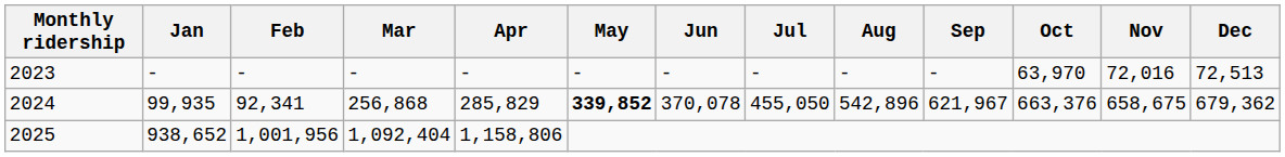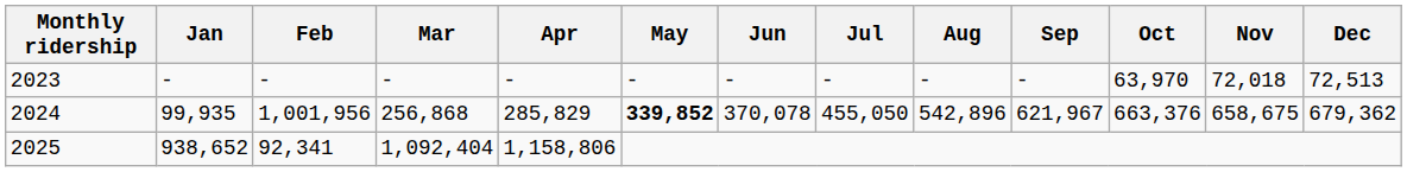 <table class="wikitable defaultcenter col1left col13right">
 <tr>
 <th>Monthly ridership</th>
 <th>Jan</th>
 <th>Feb</th>
 <th>Mar</th>
 <th>Apr</th>
 <th>May</th>
 <th>Jun</th>
 <th>Jul</th>
 <th>Aug</th>
 <th>Sep</th>
 <th>Oct</th>
 <th>Nov</th>
 <th>Dec</th>
 </tr>
 <tr>
 <td>2023</td>
 <td>-</td>
 <td>-</td>
 <td>-</td>
 <td>-</td>
 <td>-</td>
 <td>-</td>
 <td>-</td>
 <td>-</td>
 <td>-</td>
 <td>63,970</td>
-<td>72,016</td>
+<td>72,018</td>
 <td>72,513</td>
 </tr>
 <tr>
 <td>2024</td>
 <td>99,935</td>
-<td>92,341</td>
+<td>1,001,956</td>
 <td>256,868</td>
 <td>285,829</td>
 <td><strong>339,852</strong></td>
 <td>370,078</td>
 <td>455,050</td>
 <td>542,896</td>
 <td>621,967</td>
 <td>663,376</td>
 <td>658,675</td>
 <td>679,362</td>
 </tr>
 <tr>
 <td>2025</td>
 <td>938,652</td>
-<td>1,001,956</td>
+<td>92,341</td>
 <td>1,092,404</td>
 <td>1,158,806</td>
 </tr>
 </table>
